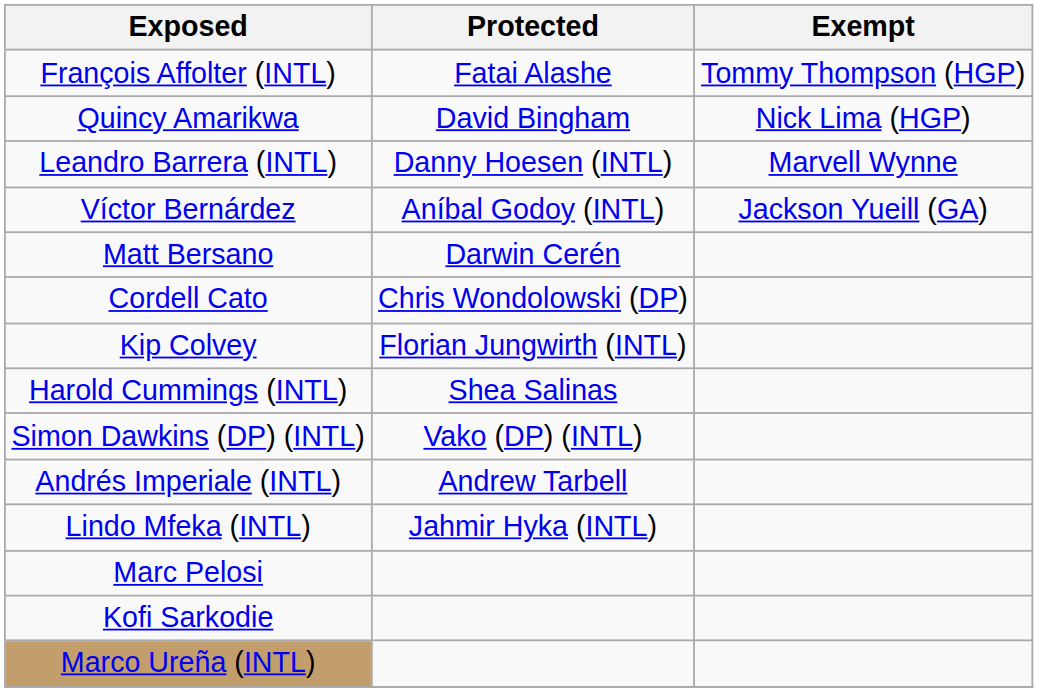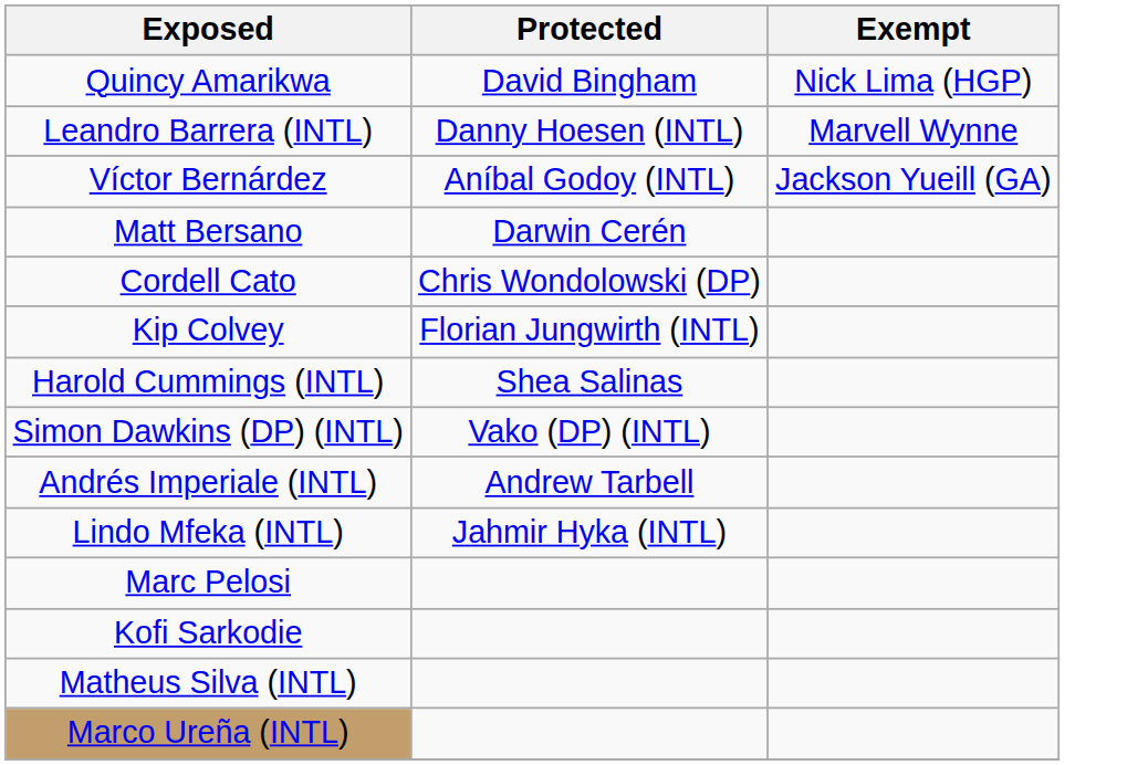 <table class="wikitable" style="text-align:center">
 <tr>
 <th>Exposed</th>
 <th>Protected</th>
 <th>Exempt</th>
-</tr>
-<tr>
-<td><a href='#'>François Affolter</a> (<a href='#'>INTL</a>)</td>
-<td><a href='#'>Fatai Alashe</a></td>
-<td><a href='#'>Tommy Thompson</a> (<a href='#'>HGP</a>)</td>
 </tr>
 <tr>
 <td><a href='#'>Quincy Amarikwa</a></td>
 <td><a href='#'>David Bingham</a></td>
 <td><a href='#'>Nick Lima</a> (<a href='#'>HGP</a>)</td>
 </tr>
 <tr>
 <td><a href='#'>Leandro Barrera</a> (<a href='#'>INTL</a>)</td>
 <td><a href='#'>Danny Hoesen</a> (<a href='#'>INTL</a>)</td>
 <td><a href='#'>Marvell Wynne</a></td>
 </tr>
 <tr>
 <td><a href='#'>Víctor Bernárdez</a></td>
 <td><a href='#'>Aníbal Godoy</a> (<a href='#'>INTL</a>)</td>
 <td><a href='#'>Jackson Yueill</a> (<a href='#'>GA</a>)</td>
 </tr>
 <tr>
 <td><a href='#'>Matt Bersano</a></td>
 <td><a href='#'>Darwin Cerén</a></td>
 <td></td>
 </tr>
 <tr>
 <td><a href='#'>Cordell Cato</a></td>
 <td><a href='#'>Chris Wondolowski</a> (<a href='#'>DP</a>)</td>
 <td></td>
 </tr>
 <tr>
 <td><a href='#'>Kip Colvey</a></td>
 <td><a href='#'>Florian Jungwirth</a> (<a href='#'>INTL</a>)</td>
 <td></td>
 </tr>
 <tr>
 <td><a href='#'>Harold Cummings</a> (<a href='#'>INTL</a>)</td>
 <td><a href='#'>Shea Salinas</a></td>
 <td></td>
 </tr>
 <tr>
 <td><a href='#'>Simon Dawkins</a> (<a href='#'>DP</a>) (<a href='#'>INTL</a>)</td>
 <td><a href='#'>Vako</a> (<a href='#'>DP</a>) (<a href='#'>INTL</a>)</td>
 <td></td>
 </tr>
 <tr>
 <td><a href='#'>Andrés Imperiale</a> (<a href='#'>INTL</a>)</td>
 <td><a href='#'>Andrew Tarbell</a></td>
 <td></td>
 </tr>
 <tr>
 <td><a href='#'>Lindo Mfeka</a> (<a href='#'>INTL</a>)</td>
 <td><a href='#'>Jahmir Hyka</a> (<a href='#'>INTL</a>)</td>
 <td></td>
 </tr>
 <tr>
 <td><a href='#'>Marc Pelosi</a></td>
 <td></td>
 <td></td>
 </tr>
 <tr>
 <td><a href='#'>Kofi Sarkodie</a></td>
 <td></td>
 <td></td>
 </tr>
 <tr>
+<td><a href='#'>Matheus Silva</a> (<a href='#'>INTL</a>)</td>
+<td></td>
+<td></td>
+</tr>
+<tr>
 <td style="background: #C39E6D"><a href='#'>Marco Ureña</a> (<a href='#'>INTL</a>)</td>
 <td></td>
 <td></td>
 </tr>
 <tr>
 </tr>
 </table>
